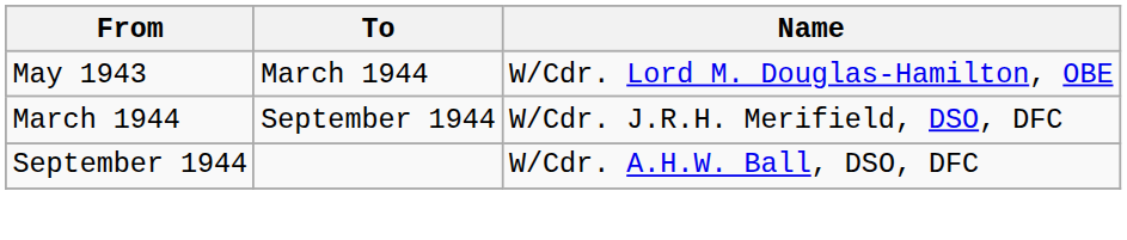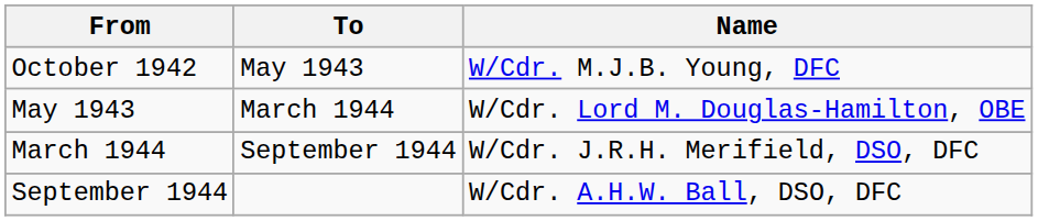 <table class="wikitable">
 <tr>
 <th>From</th>
 <th>To</th>
 <th>Name</th>
+</tr>
+<tr>
+<td>October 1942</td>
+<td>May 1943</td>
+<td><a href='#'>W/Cdr.</a> M.J.B. Young, <a href='#'>DFC</a></td>
 </tr>
 <tr>
 <td>May 1943</td>
 <td>March 1944</td>
 <td>W/Cdr. <a href='#'>Lord M. Douglas-Hamilton</a>, <a href='#'>OBE</a></td>
 </tr>
 <tr>
 <td>March 1944</td>
 <td>September 1944</td>
 <td>W/Cdr. J.R.H. Merifield, <a href='#'>DSO</a>, DFC</td>
 </tr>
 <tr>
 <td>September 1944</td>
 <td></td>
 <td>W/Cdr. <a href='#'>A.H.W. Ball</a>, DSO, DFC</td>
 </tr>
 </table>
